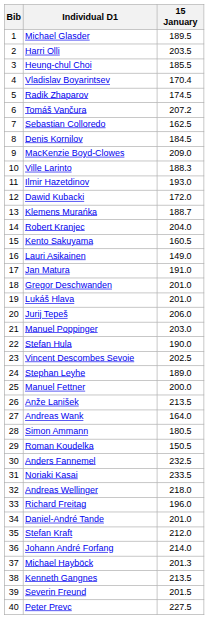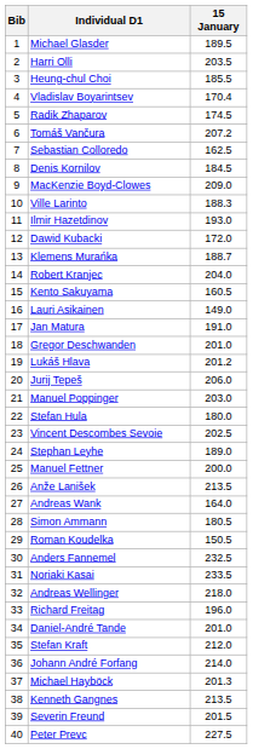 <table class="wikitable plainrowheaders" style="background:#fff; font-size:86%; line-height:16px; border:grey solid 1px; border-collapse:collapse;">
 <tr>
 <th>Bib</th>
 <th width=200>Individual D1</th>
 <th width=65>15 January</th>
 </tr>
 <tr align=center>
 <td>1</td>
 <td align=left> <a href='#'>Michael Glasder</a></td>
 <td>189.5</td>
 </tr>
 <tr align=center>
 <td>2</td>
 <td align=left> <a href='#'>Harri Olli</a></td>
 <td>203.5</td>
 </tr>
 <tr align=center>
 <td>3</td>
 <td align=left> <a href='#'>Heung-chul Choi</a></td>
 <td>185.5</td>
 </tr>
 <tr align=center>
 <td>4</td>
 <td align=left> <a href='#'>Vladislav Boyarintsev</a></td>
 <td>170.4</td>
 </tr>
 <tr align=center>
 <td>5</td>
 <td align=left> <a href='#'>Radik Zhaparov</a></td>
 <td>174.5</td>
 </tr>
 <tr align=center>
 <td>6</td>
 <td align=left> <a href='#'>Tomáš Vančura</a></td>
 <td>207.2</td>
 </tr>
 <tr align=center>
 <td>7</td>
 <td align=left> <a href='#'>Sebastian Colloredo</a></td>
 <td>162.5</td>
 </tr>
 <tr align=center>
 <td>8</td>
 <td align=left> <a href='#'>Denis Kornilov</a></td>
 <td>184.5</td>
 </tr>
 <tr align=center>
 <td>9</td>
 <td align=left> <a href='#'>MacKenzie Boyd-Clowes</a></td>
 <td>209.0</td>
 </tr>
 <tr align=center>
 <td>10</td>
 <td align=left> <a href='#'>Ville Larinto</a></td>
 <td>188.3</td>
 </tr>
 <tr align=center>
 <td>11</td>
 <td align=left> <a href='#'>Ilmir Hazetdinov</a></td>
 <td>193.0</td>
 </tr>
 <tr align=center>
 <td>12</td>
 <td align=left> <a href='#'>Dawid Kubacki</a></td>
 <td>172.0</td>
 </tr>
 <tr align=center>
 <td>13</td>
 <td align=left> <a href='#'>Klemens Murańka</a></td>
 <td>188.7</td>
 </tr>
 <tr align=center>
 <td>14</td>
 <td align=left> <a href='#'>Robert Kranjec</a></td>
 <td>204.0</td>
 </tr>
 <tr align=center>
 <td>15</td>
 <td align=left> <a href='#'>Kento Sakuyama</a></td>
 <td>160.5</td>
 </tr>
 <tr align=center>
 <td>16</td>
 <td align=left> <a href='#'>Lauri Asikainen</a></td>
 <td>149.0</td>
 </tr>
 <tr align=center>
 <td>17</td>
 <td align=left> <a href='#'>Jan Matura</a></td>
 <td>191.0</td>
 </tr>
 <tr align=center>
 <td>18</td>
 <td align=left> <a href='#'>Gregor Deschwanden</a></td>
 <td>201.0</td>
 </tr>
 <tr align=center>
 <td>19</td>
 <td align=left> <a href='#'>Lukáš Hlava</a></td>
-<td>201.0</td>
+<td>201.2</td>
 </tr>
 <tr align=center>
 <td>20</td>
 <td align=left> <a href='#'>Jurij Tepeš</a></td>
 <td>206.0</td>
 </tr>
 <tr align=center>
 <td>21</td>
 <td align=left> <a href='#'>Manuel Poppinger</a></td>
 <td>203.0</td>
 </tr>
 <tr align=center>
 <td>22</td>
 <td align=left> <a href='#'>Stefan Hula</a></td>
-<td>190.0</td>
+<td>180.0</td>
 </tr>
 <tr align=center>
 <td>23</td>
 <td align=left> <a href='#'>Vincent Descombes Sevoie</a></td>
 <td>202.5</td>
 </tr>
 <tr align=center>
 <td>24</td>
 <td align=left> <a href='#'>Stephan Leyhe</a></td>
 <td>189.0</td>
 </tr>
 <tr align=center>
 <td>25</td>
 <td align=left> <a href='#'>Manuel Fettner</a></td>
 <td>200.0</td>
 </tr>
 <tr align=center>
 <td>26</td>
 <td align=left> <a href='#'>Anže Lanišek</a></td>
 <td>213.5</td>
 </tr>
 <tr align=center>
 <td>27</td>
 <td align=left> <a href='#'>Andreas Wank</a></td>
 <td>164.0</td>
 </tr>
 <tr align=center>
 <td>28</td>
 <td align=left> <a href='#'>Simon Ammann</a></td>
 <td>180.5</td>
 </tr>
 <tr align=center>
 <td>29</td>
 <td align=left> <a href='#'>Roman Koudelka</a></td>
 <td>150.5</td>
 </tr>
 <tr align=center>
 <td>30</td>
 <td align=left> <a href='#'>Anders Fannemel</a></td>
 <td>232.5</td>
 </tr>
 <tr align=center>
 <td>31</td>
 <td align=left> <a href='#'>Noriaki Kasai</a></td>
 <td>233.5</td>
 </tr>
 <tr align=center>
 <td>32</td>
 <td align=left> <a href='#'>Andreas Wellinger</a></td>
 <td>218.0</td>
 </tr>
 <tr align=center>
 <td>33</td>
 <td align=left> <a href='#'>Richard Freitag</a></td>
 <td>196.0</td>
 </tr>
 <tr align=center>
 <td>34</td>
 <td align=left> <a href='#'>Daniel-André Tande</a></td>
 <td>201.0</td>
 </tr>
 <tr align=center>
 <td>35</td>
 <td align=left> <a href='#'>Stefan Kraft</a></td>
 <td>212.0</td>
 </tr>
 <tr align=center>
 <td>36</td>
 <td align=left> <a href='#'>Johann André Forfang</a></td>
 <td>214.0</td>
 </tr>
 <tr align=center>
 <td>37</td>
 <td align=left> <a href='#'>Michael Hayböck</a></td>
 <td>201.3</td>
 </tr>
 <tr align=center>
 <td>38</td>
 <td align=left> <a href='#'>Kenneth Gangnes</a></td>
 <td>213.5</td>
 </tr>
 <tr align=center>
 <td>39</td>
 <td align=left> <a href='#'>Severin Freund</a></td>
 <td>201.5</td>
 </tr>
 <tr align=center>
 <td>40</td>
 <td align=left> <a href='#'>Peter Prevc</a></td>
 <td>227.5</td>
 </tr>
 </table>
